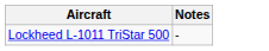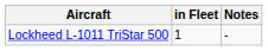 <table class="wikitable">
 <tr>
 <th>Aircraft</th>
+<th>in Fleet</th>
 <th>Notes</th>
 </tr>
 <tr>
 <td><a href='#'>Lockheed L-1011 TriStar 500</a></td>
+<td>1</td>
 <td>-</td>
 </tr>
 </table>
